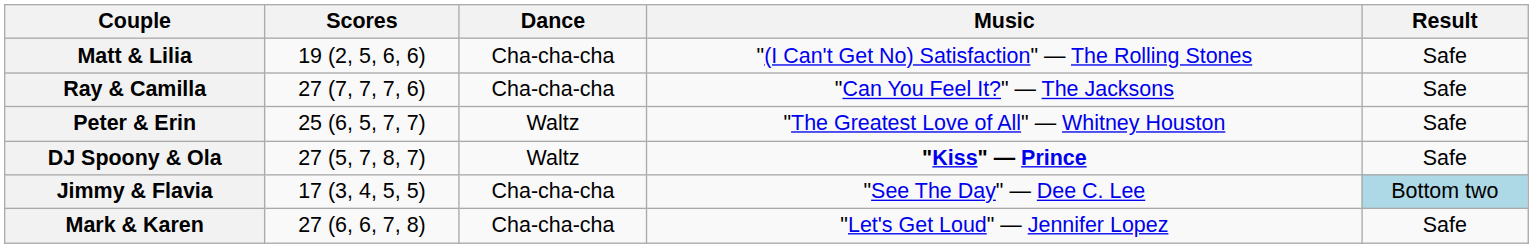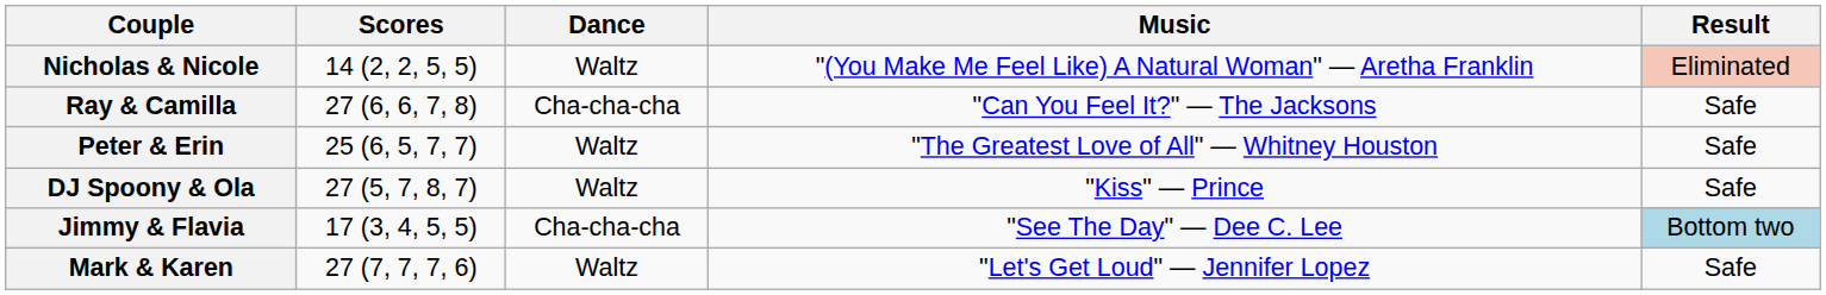 <table class="wikitable sortable" style="text-align:center; width:90%">
 <tr>
 <th scope="col">Couple</th>
 <th scope="col">Scores</th>
 <th scope="col" class="unsortable">Dance</th>
 <th scope="col" class="unsortable">Music</th>
 <th scope="col" class="unsortable">Result</th>
 </tr>
 <tr>
-<th scope="row">Matt & Lilia</th>
-<td>19 (2, 5, 6, 6)</td>
-<td>Cha-cha-cha</td>
-<td>"<a href='#'>(I Can't Get No) Satisfaction</a>" — <a href='#'>The Rolling Stones</a></td>
-<td>Safe</td>
+<th scope="row">Nicholas & Nicole</th>
+<td>14 (2, 2, 5, 5)</td>
+<td>Waltz</td>
+<td>"<a href='#'>(You Make Me Feel Like) A Natural Woman</a>" — <a href='#'>Aretha Franklin</a></td>
+<td bgcolor="f4c7b8">Eliminated</td>
 </tr>
 <tr>
 <th scope="row">Ray & Camilla</th>
-<td>27 (7, 7, 7, 6)</td>
+<td>27 (6, 6, 7, 8)</td>
 <td>Cha-cha-cha</td>
 <td>"<a href='#'>Can You Feel It?</a>" — <a href='#'>The Jacksons</a></td>
 <td>Safe</td>
 </tr>
 <tr>
 <th scope="row">Peter & Erin</th>
 <td>25 (6, 5, 7, 7)</td>
 <td>Waltz</td>
 <td>"<a href='#'>The Greatest Love of All</a>" — <a href='#'>Whitney Houston</a></td>
 <td>Safe</td>
 </tr>
 <tr>
 <th scope="row">DJ Spoony & Ola</th>
 <td>27 (5, 7, 8, 7)</td>
 <td>Waltz</td>
-<td><strong>"<a href='#'>Kiss</a>" — <a href='#'>Prince</a></strong></td>
+<td>"<a href='#'>Kiss</a>" — <a href='#'>Prince</a></td>
 <td>Safe</td>
 </tr>
 <tr>
 <th scope="row">Jimmy & Flavia</th>
 <td>17 (3, 4, 5, 5)</td>
 <td>Cha-cha-cha</td>
 <td>"<a href='#'>See The Day</a>" — <a href='#'>Dee C. Lee</a></td>
 <td bgcolor="lightblue">Bottom two</td>
 </tr>
 <tr>
 <th scope="row">Mark & Karen</th>
-<td>27 (6, 6, 7, 8)</td>
-<td>Cha-cha-cha</td>
+<td>27 (7, 7, 7, 6)</td>
+<td>Waltz</td>
 <td>"<a href='#'>Let's Get Loud</a>" — <a href='#'>Jennifer Lopez</a></td>
 <td>Safe</td>
 </tr>
 </table>
